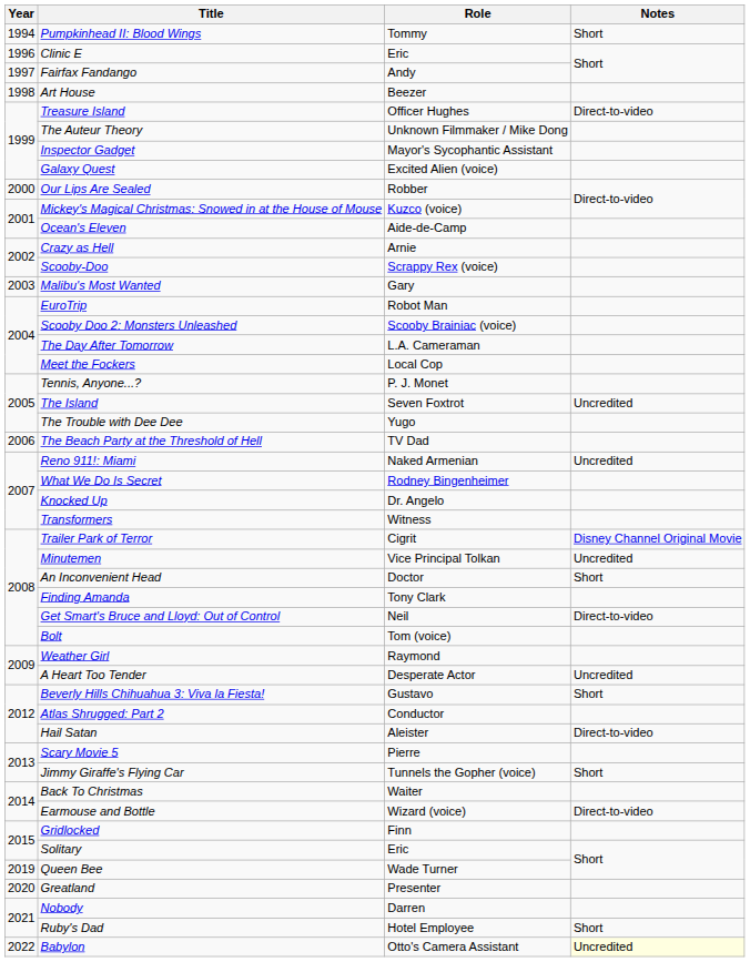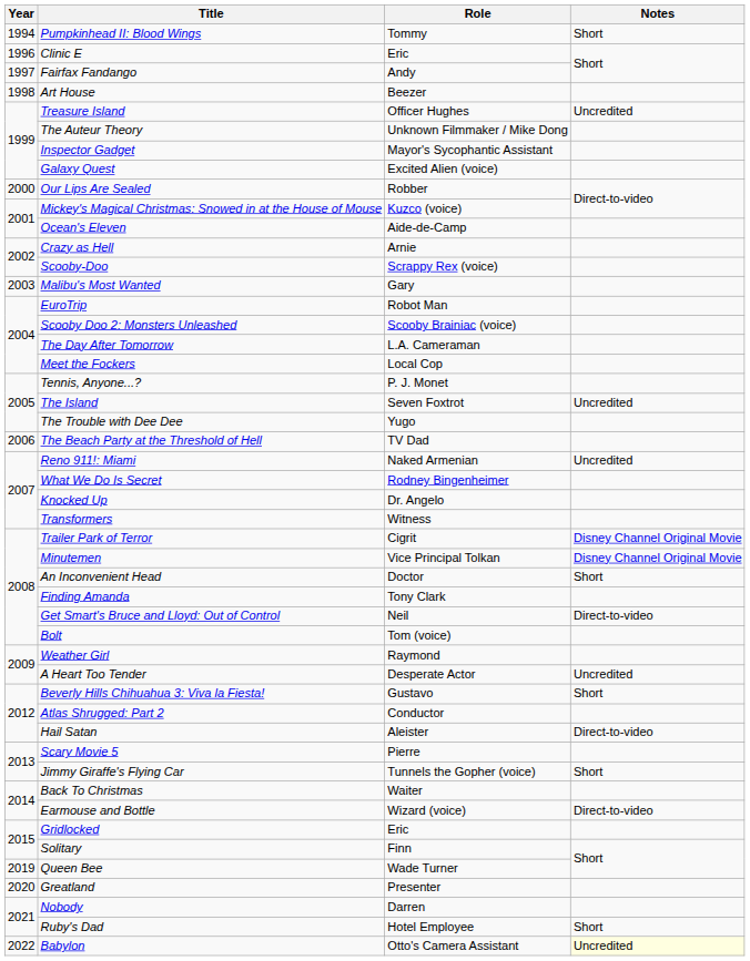 <table class="wikitable sortable">
 <tr>
 <th>Year</th>
 <th>Title</th>
 <th>Role</th>
 <th class="unsortable">Notes</th>
 </tr>
 <tr>
 <td>1994</td>
 <td><em><a href='#'>Pumpkinhead II: Blood Wings</a></em></td>
 <td>Tommy</td>
 <td>Short</td>
 </tr>
 <tr>
 <td>1996</td>
 <td><em>Clinic E</em></td>
 <td>Eric</td>
 <td rowspan="2">Short</td>
 </tr>
 <tr>
 <td>1997</td>
 <td><em>Fairfax Fandango</em></td>
 <td>Andy</td>
 </tr>
 <tr>
 <td>1998</td>
 <td><em>Art House</em></td>
 <td>Beezer</td>
 <td></td>
 </tr>
 <tr>
 <td rowspan="4">1999</td>
 <td><em><a href='#'>Treasure Island</a></em></td>
 <td>Officer Hughes</td>
-<td>Direct-to-video</td>
+<td>Uncredited</td>
 </tr>
 <tr>
 <td><em>The Auteur Theory</em></td>
 <td>Unknown Filmmaker / Mike Dong</td>
 <td></td>
 </tr>
 <tr>
 <td><em><a href='#'>Inspector Gadget</a></em></td>
 <td>Mayor's Sycophantic Assistant</td>
 <td></td>
 </tr>
 <tr>
 <td><em><a href='#'>Galaxy Quest</a></em></td>
 <td>Excited Alien (voice)</td>
 <td></td>
 </tr>
 <tr>
 <td>2000</td>
 <td><em><a href='#'>Our Lips Are Sealed</a></em></td>
 <td>Robber</td>
 <td rowspan="2">Direct-to-video</td>
 </tr>
 <tr>
 <td rowspan="2">2001</td>
 <td><em><a href='#'>Mickey's Magical Christmas: Snowed in at the House of Mouse</a></em></td>
 <td><a href='#'>Kuzco</a> (voice)</td>
 </tr>
 <tr>
 <td><em><a href='#'>Ocean's Eleven</a></em></td>
 <td>Aide-de-Camp</td>
 <td></td>
 </tr>
 <tr>
 <td rowspan="2">2002</td>
 <td><em><a href='#'>Crazy as Hell</a></em></td>
 <td>Arnie</td>
 <td></td>
 </tr>
 <tr>
 <td><em><a href='#'>Scooby-Doo</a></em></td>
 <td><a href='#'>Scrappy Rex</a> (voice)</td>
 <td></td>
 </tr>
 <tr>
 <td>2003</td>
 <td><em><a href='#'>Malibu's Most Wanted</a></em></td>
 <td>Gary</td>
 <td></td>
 </tr>
 <tr>
 <td rowspan="4">2004</td>
 <td><em><a href='#'>EuroTrip</a></em></td>
 <td>Robot Man</td>
 <td></td>
 </tr>
 <tr>
 <td><em><a href='#'>Scooby Doo 2: Monsters Unleashed</a></em></td>
 <td><a href='#'>Scooby Brainiac</a> (voice)</td>
 <td></td>
 </tr>
 <tr>
 <td><em><a href='#'>The Day After Tomorrow</a></em></td>
 <td>L.A. Cameraman</td>
 <td></td>
 </tr>
 <tr>
 <td><em><a href='#'>Meet the Fockers</a></em></td>
 <td>Local Cop</td>
 <td></td>
 </tr>
 <tr>
 <td rowspan="3">2005</td>
 <td><em>Tennis, Anyone...?</em></td>
 <td>P. J. Monet</td>
 <td></td>
 </tr>
 <tr>
 <td><em><a href='#'>The Island</a></em></td>
 <td>Seven Foxtrot</td>
 <td>Uncredited</td>
 </tr>
 <tr>
 <td><em>The Trouble with Dee Dee</em></td>
 <td>Yugo</td>
 <td></td>
 </tr>
 <tr>
 <td>2006</td>
 <td><em><a href='#'>The Beach Party at the Threshold of Hell</a></em></td>
 <td>TV Dad</td>
 <td></td>
 </tr>
 <tr>
 <td rowspan="4">2007</td>
 <td><em><a href='#'>Reno 911!: Miami</a></em></td>
 <td>Naked Armenian</td>
 <td>Uncredited</td>
 </tr>
 <tr>
 <td><em><a href='#'>What We Do Is Secret</a></em></td>
 <td><a href='#'>Rodney Bingenheimer</a></td>
 <td></td>
 </tr>
 <tr>
 <td><em><a href='#'>Knocked Up</a></em></td>
 <td>Dr. Angelo</td>
 <td></td>
 </tr>
 <tr>
 <td><em><a href='#'>Transformers</a></em></td>
 <td>Witness</td>
 <td></td>
 </tr>
 <tr>
 <td rowspan="6">2008</td>
 <td><em><a href='#'>Trailer Park of Terror</a></em></td>
 <td>Cigrit</td>
 <td><a href='#'>Disney Channel Original Movie</a></td>
 </tr>
 <tr>
 <td><em><a href='#'>Minutemen</a></em></td>
 <td>Vice Principal Tolkan</td>
-<td>Uncredited</td>
+<td><a href='#'>Disney Channel Original Movie</a></td>
 </tr>
 <tr>
 <td><em>An Inconvenient Head</em></td>
 <td>Doctor</td>
 <td>Short</td>
 </tr>
 <tr>
 <td><em><a href='#'>Finding Amanda</a></em></td>
 <td>Tony Clark</td>
 <td></td>
 </tr>
 <tr>
 <td><em><a href='#'>Get Smart's Bruce and Lloyd: Out of Control</a></em></td>
 <td>Neil</td>
 <td>Direct-to-video</td>
 </tr>
 <tr>
 <td><em><a href='#'>Bolt</a></em></td>
 <td>Tom (voice)</td>
 <td></td>
 </tr>
 <tr>
 <td rowspan="2">2009</td>
 <td><em><a href='#'>Weather Girl</a></em></td>
 <td>Raymond</td>
 <td></td>
 </tr>
 <tr>
 <td><em>A Heart Too Tender</em></td>
 <td>Desperate Actor</td>
 <td>Uncredited</td>
 </tr>
 <tr>
 <td rowspan="3">2012</td>
 <td><em><a href='#'>Beverly Hills Chihuahua 3: Viva la Fiesta!</a></em></td>
 <td>Gustavo</td>
 <td>Short</td>
 </tr>
 <tr>
 <td><em><a href='#'>Atlas Shrugged: Part 2</a></em></td>
 <td>Conductor</td>
 <td></td>
 </tr>
 <tr>
 <td><em>Hail Satan</em></td>
 <td>Aleister</td>
 <td>Direct-to-video</td>
 </tr>
 <tr>
 <td rowspan="2">2013</td>
 <td><em><a href='#'>Scary Movie 5</a></em></td>
 <td>Pierre</td>
 <td></td>
 </tr>
 <tr>
 <td><em>Jimmy Giraffe's Flying Car</em></td>
 <td>Tunnels the Gopher (voice)</td>
 <td>Short</td>
 </tr>
 <tr>
 <td rowspan="2">2014</td>
 <td><em>Back To Christmas</em></td>
 <td>Waiter</td>
 <td></td>
 </tr>
 <tr>
 <td><em>Earmouse and Bottle</em></td>
 <td>Wizard (voice)</td>
 <td>Direct-to-video</td>
 </tr>
 <tr>
 <td rowspan="2">2015</td>
 <td><em><a href='#'>Gridlocked</a></em></td>
-<td>Finn</td>
+<td>Eric</td>
 <td></td>
 </tr>
 <tr>
 <td><em>Solitary</em></td>
-<td>Eric</td>
+<td>Finn</td>
 <td rowspan="2">Short</td>
 </tr>
 <tr>
 <td>2019</td>
 <td><em>Queen Bee</em></td>
 <td>Wade Turner</td>
 </tr>
 <tr>
 <td>2020</td>
 <td><em>Greatland</em></td>
 <td>Presenter</td>
 <td></td>
 </tr>
 <tr>
 <td rowspan="2">2021</td>
 <td><em><a href='#'>Nobody</a></em></td>
 <td>Darren</td>
 <td></td>
 </tr>
 <tr>
 <td><em>Ruby's Dad</em></td>
 <td>Hotel Employee</td>
 <td>Short</td>
 </tr>
 <tr>
 <td>2022</td>
 <td><em><a href='#'>Babylon</a></em></td>
 <td>Otto's Camera Assistant</td>
 <td style="background: lightyellow;">Uncredited</td>
 </tr>
 </table>
